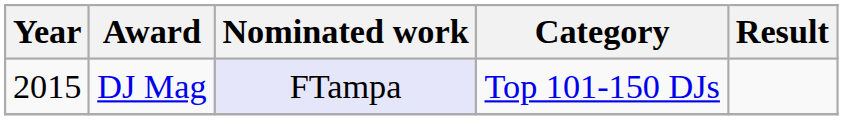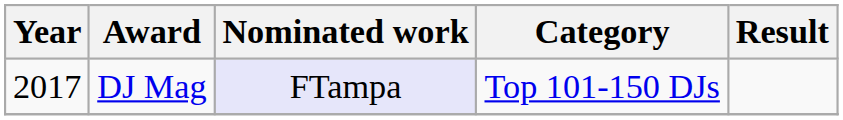 <table class="wikitable plainrowheaders" style="text-align:center;">
 <tr>
 <th>Year</th>
 <th>Award</th>
 <th>Nominated work</th>
 <th>Category</th>
 <th>Result</th>
 </tr>
 <tr>
-<td>2015</td>
+<td>2017</td>
 <td><a href='#'>DJ Mag</a></td>
 <td style="background: lavender;">FTampa</td>
 <td><a href='#'>Top 101-150 DJs</a></td>
 <td></td>
 </tr>
 <tr>
 </tr>
 </table>
